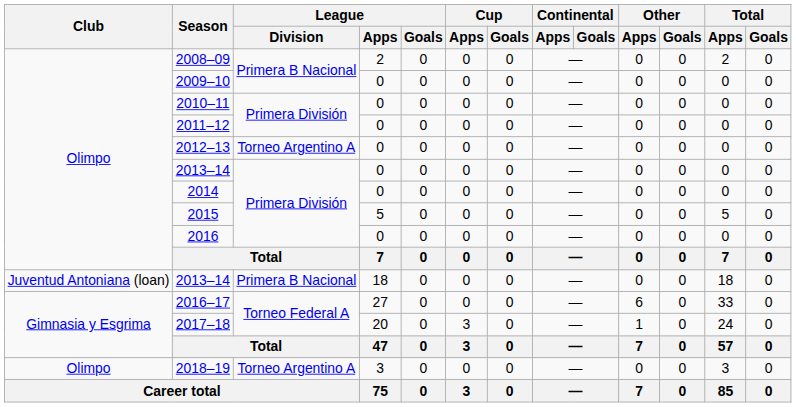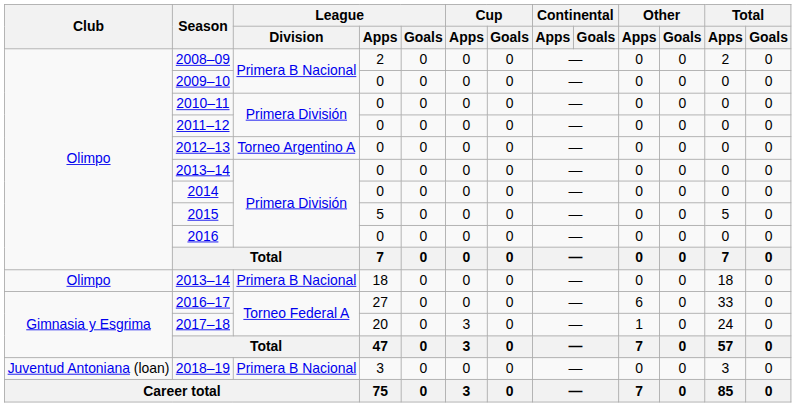 <table class="wikitable" style="text-align:center">
 <tr>
 <th rowspan="2">Club</th>
 <th rowspan="2">Season</th>
 <th colspan="3">League</th>
 <th colspan="2">Cup</th>
 <th colspan="2">Continental</th>
 <th colspan="2">Other</th>
 <th colspan="2">Total</th>
 </tr>
 <tr>
 <th>Division</th>
 <th>Apps</th>
 <th>Goals</th>
 <th>Apps</th>
 <th>Goals</th>
 <th>Apps</th>
 <th>Goals</th>
 <th>Apps</th>
 <th>Goals</th>
 <th>Apps</th>
 <th>Goals</th>
 </tr>
 <tr>
 <td rowspan="10"><a href='#'>Olimpo</a></td>
 <td><a href='#'>2008–09</a></td>
 <td rowspan="2"><a href='#'>Primera B Nacional</a></td>
 <td>2</td>
 <td>0</td>
 <td>0</td>
 <td>0</td>
 <td colspan="2">—</td>
 <td>0</td>
 <td>0</td>
 <td>2</td>
 <td>0</td>
 </tr>
 <tr>
 <td><a href='#'>2009–10</a></td>
 <td>0</td>
 <td>0</td>
 <td>0</td>
 <td>0</td>
 <td colspan="2">—</td>
 <td>0</td>
 <td>0</td>
 <td>0</td>
 <td>0</td>
 </tr>
 <tr>
 <td><a href='#'>2010–11</a></td>
 <td rowspan="2"><a href='#'>Primera División</a></td>
 <td>0</td>
 <td>0</td>
 <td>0</td>
 <td>0</td>
 <td colspan="2">—</td>
 <td>0</td>
 <td>0</td>
 <td>0</td>
 <td>0</td>
 </tr>
 <tr>
 <td><a href='#'>2011–12</a></td>
 <td>0</td>
 <td>0</td>
 <td>0</td>
 <td>0</td>
 <td colspan="2">—</td>
 <td>0</td>
 <td>0</td>
 <td>0</td>
 <td>0</td>
 </tr>
 <tr>
 <td><a href='#'>2012–13</a></td>
 <td rowspan="1"><a href='#'>Torneo Argentino A</a></td>
 <td>0</td>
 <td>0</td>
 <td>0</td>
 <td>0</td>
 <td colspan="2">—</td>
 <td>0</td>
 <td>0</td>
 <td>0</td>
 <td>0</td>
 </tr>
 <tr>
 <td><a href='#'>2013–14</a></td>
 <td rowspan="4"><a href='#'>Primera División</a></td>
 <td>0</td>
 <td>0</td>
 <td>0</td>
 <td>0</td>
 <td colspan="2">—</td>
 <td>0</td>
 <td>0</td>
 <td>0</td>
 <td>0</td>
 </tr>
 <tr>
 <td><a href='#'>2014</a></td>
 <td>0</td>
 <td>0</td>
 <td>0</td>
 <td>0</td>
 <td colspan="2">—</td>
 <td>0</td>
 <td>0</td>
 <td>0</td>
 <td>0</td>
 </tr>
 <tr>
 <td><a href='#'>2015</a></td>
 <td>5</td>
 <td>0</td>
 <td>0</td>
 <td>0</td>
 <td colspan="2">—</td>
 <td>0</td>
 <td>0</td>
 <td>5</td>
 <td>0</td>
 </tr>
 <tr>
 <td><a href='#'>2016</a></td>
 <td>0</td>
 <td>0</td>
 <td>0</td>
 <td>0</td>
 <td colspan="2">—</td>
 <td>0</td>
 <td>0</td>
 <td>0</td>
 <td>0</td>
 </tr>
 <tr>
 <th colspan="2">Total</th>
 <th>7</th>
 <th>0</th>
 <th>0</th>
 <th>0</th>
 <th colspan="2">—</th>
 <th>0</th>
 <th>0</th>
 <th>7</th>
 <th>0</th>
 </tr>
 <tr>
-<td rowspan="1"><a href='#'>Juventud Antoniana</a> (loan)</td>
+<td rowspan="1"><a href='#'>Olimpo</a></td>
 <td><a href='#'>2013–14</a></td>
 <td rowspan="1"><a href='#'>Primera B Nacional</a></td>
 <td>18</td>
 <td>0</td>
 <td>0</td>
 <td>0</td>
 <td colspan="2">—</td>
 <td>0</td>
 <td>0</td>
 <td>18</td>
 <td>0</td>
 </tr>
 <tr>
 <td rowspan="3"><a href='#'>Gimnasia y Esgrima</a></td>
 <td><a href='#'>2016–17</a></td>
 <td rowspan="2"><a href='#'>Torneo Federal A</a></td>
 <td>27</td>
 <td>0</td>
 <td>0</td>
 <td>0</td>
 <td colspan="2">—</td>
 <td>6</td>
 <td>0</td>
 <td>33</td>
 <td>0</td>
 </tr>
 <tr>
 <td><a href='#'>2017–18</a></td>
 <td>20</td>
 <td>0</td>
 <td>3</td>
 <td>0</td>
 <td colspan="2">—</td>
 <td>1</td>
 <td>0</td>
 <td>24</td>
 <td>0</td>
 </tr>
 <tr>
 <th colspan="2">Total</th>
 <th>47</th>
 <th>0</th>
 <th>3</th>
 <th>0</th>
 <th colspan="2">—</th>
 <th>7</th>
 <th>0</th>
 <th>57</th>
 <th>0</th>
 </tr>
 <tr>
-<td rowspan="1"><a href='#'>Olimpo</a></td>
+<td rowspan="1"><a href='#'>Juventud Antoniana</a> (loan)</td>
 <td><a href='#'>2018–19</a></td>
-<td rowspan="1"><a href='#'>Torneo Argentino A</a></td>
+<td rowspan="1"><a href='#'>Primera B Nacional</a></td>
 <td>3</td>
 <td>0</td>
 <td>0</td>
 <td>0</td>
 <td colspan="2">—</td>
 <td>0</td>
 <td>0</td>
 <td>3</td>
 <td>0</td>
 </tr>
 <tr>
 <th colspan="3">Career total</th>
 <th>75</th>
 <th>0</th>
 <th>3</th>
 <th>0</th>
 <th colspan="2">—</th>
 <th>7</th>
 <th>0</th>
 <th>85</th>
 <th>0</th>
 </tr>
 </table>
